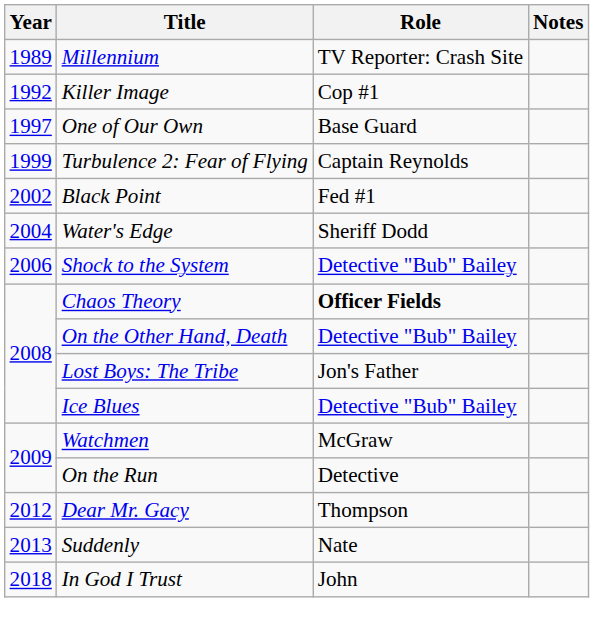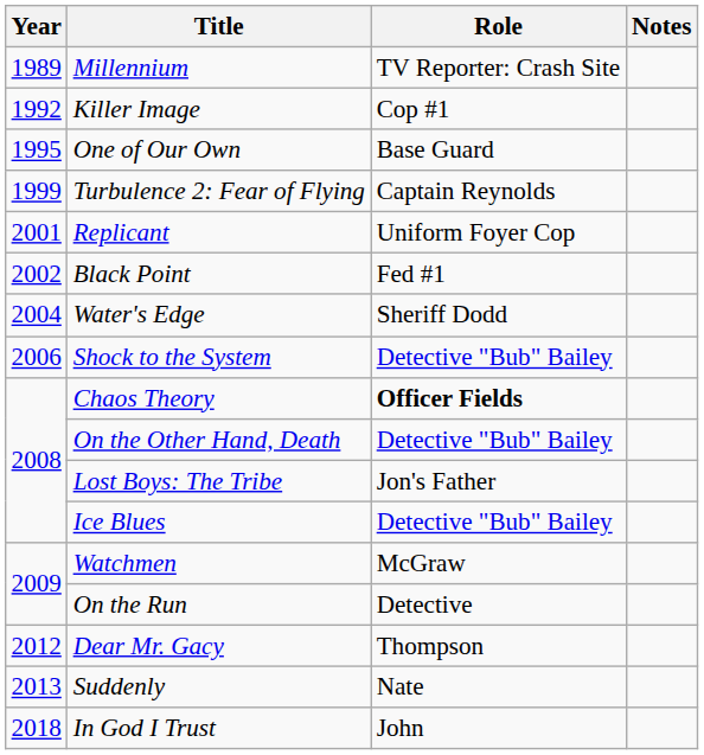 <table class="wikitable" style="font-size: 95%;">
 <tr>
 <th>Year</th>
 <th>Title</th>
 <th>Role</th>
 <th>Notes</th>
 </tr>
 <tr>
 <td><a href='#'>1989</a></td>
 <td><em><a href='#'>Millennium</a></em></td>
 <td>TV Reporter: Crash Site</td>
 <td></td>
 </tr>
 <tr>
 <td><a href='#'>1992</a></td>
 <td><em>Killer Image</em></td>
 <td>Cop #1</td>
 <td></td>
 </tr>
 <tr>
-<td><a href='#'>1997</a></td>
+<td><a href='#'>1995</a></td>
 <td><em>One of Our Own</em></td>
 <td>Base Guard</td>
 <td></td>
 </tr>
 <tr>
 <td><a href='#'>1999</a></td>
 <td><em>Turbulence 2: Fear of Flying</em></td>
 <td>Captain Reynolds</td>
+<td></td>
+</tr>
+<tr>
+<td><a href='#'>2001</a></td>
+<td><em><a href='#'>Replicant</a></em></td>
+<td>Uniform Foyer Cop</td>
 <td></td>
 </tr>
 <tr>
 <td><a href='#'>2002</a></td>
 <td><em>Black Point</em></td>
 <td>Fed #1</td>
 <td></td>
 </tr>
 <tr>
 <td><a href='#'>2004</a></td>
 <td><em>Water's Edge</em></td>
 <td>Sheriff Dodd</td>
 <td></td>
 </tr>
 <tr>
 <td><a href='#'>2006</a></td>
 <td><em><a href='#'>Shock to the System</a></em></td>
 <td><a href='#'>Detective "Bub" Bailey</a></td>
 <td></td>
 </tr>
 <tr>
 <td rowspan="4"><a href='#'>2008</a></td>
 <td><em><a href='#'>Chaos Theory</a></em></td>
 <td><strong>Officer Fields</strong></td>
 <td></td>
 </tr>
 <tr>
 <td><em><a href='#'>On the Other Hand, Death</a></em></td>
 <td><a href='#'>Detective "Bub" Bailey</a></td>
 <td></td>
 </tr>
 <tr>
 <td><em><a href='#'>Lost Boys: The Tribe</a></em></td>
 <td>Jon's Father</td>
 <td></td>
 </tr>
 <tr>
 <td><em><a href='#'>Ice Blues</a></em></td>
 <td><a href='#'>Detective "Bub" Bailey</a></td>
 <td></td>
 </tr>
 <tr>
 <td rowspan="2"><a href='#'>2009</a></td>
 <td><em><a href='#'>Watchmen</a></em></td>
 <td>McGraw</td>
 <td></td>
 </tr>
 <tr>
 <td><em>On the Run</em></td>
 <td>Detective</td>
 <td></td>
 </tr>
 <tr>
 <td><a href='#'>2012</a></td>
 <td><em><a href='#'>Dear Mr. Gacy</a></em></td>
 <td>Thompson</td>
 <td></td>
 </tr>
 <tr>
 <td><a href='#'>2013</a></td>
 <td><em>Suddenly</em></td>
 <td>Nate</td>
 <td></td>
 </tr>
 <tr>
 <td><a href='#'>2018</a></td>
 <td><em>In God I Trust</em></td>
 <td>John</td>
 <td></td>
 </tr>
 </table>
